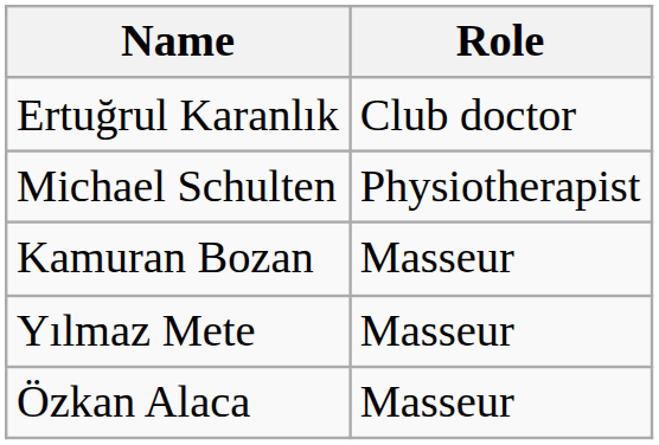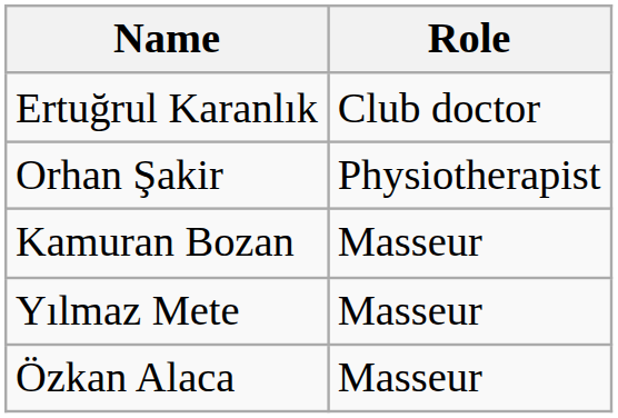 <table class="wikitable">
 <tr>
 <th>Name</th>
 <th>Role</th>
 </tr>
 <tr>
 <td> Ertuğrul Karanlık</td>
 <td>Club doctor</td>
 </tr>
 <tr>
-<td> Michael Schulten</td>
+<td> Orhan Şakir</td>
 <td>Physiotherapist</td>
 </tr>
 <tr>
 <td> Kamuran Bozan</td>
 <td>Masseur</td>
 </tr>
 <tr>
 <td> Yılmaz Mete</td>
 <td>Masseur</td>
 </tr>
 <tr>
 <td> Özkan Alaca</td>
 <td>Masseur</td>
 </tr>
 </table>
